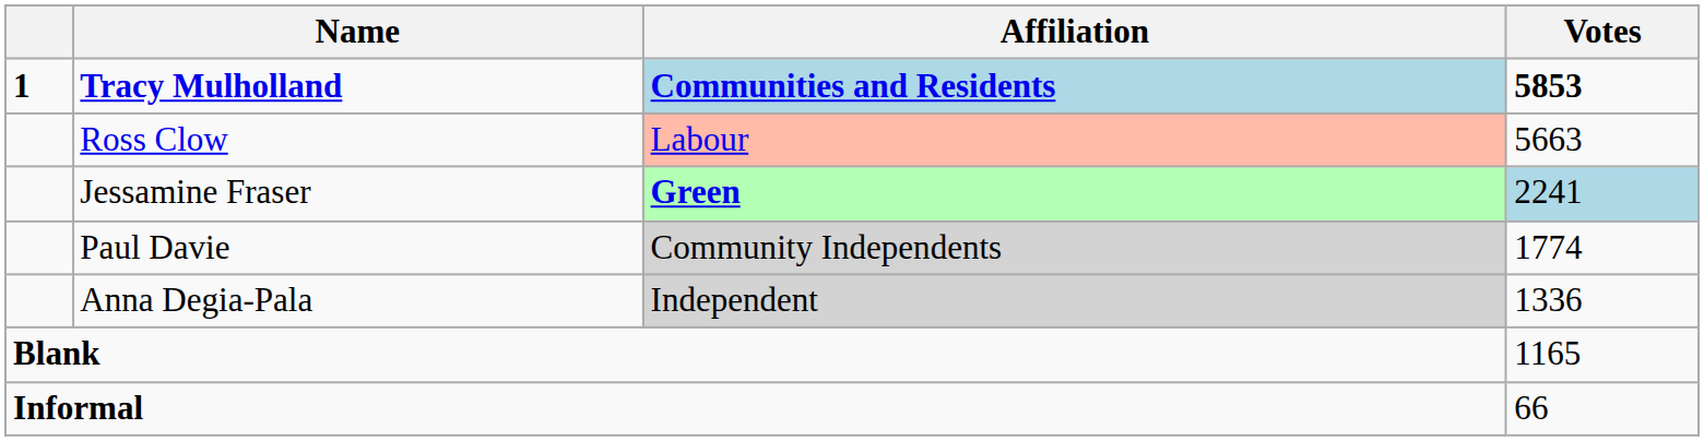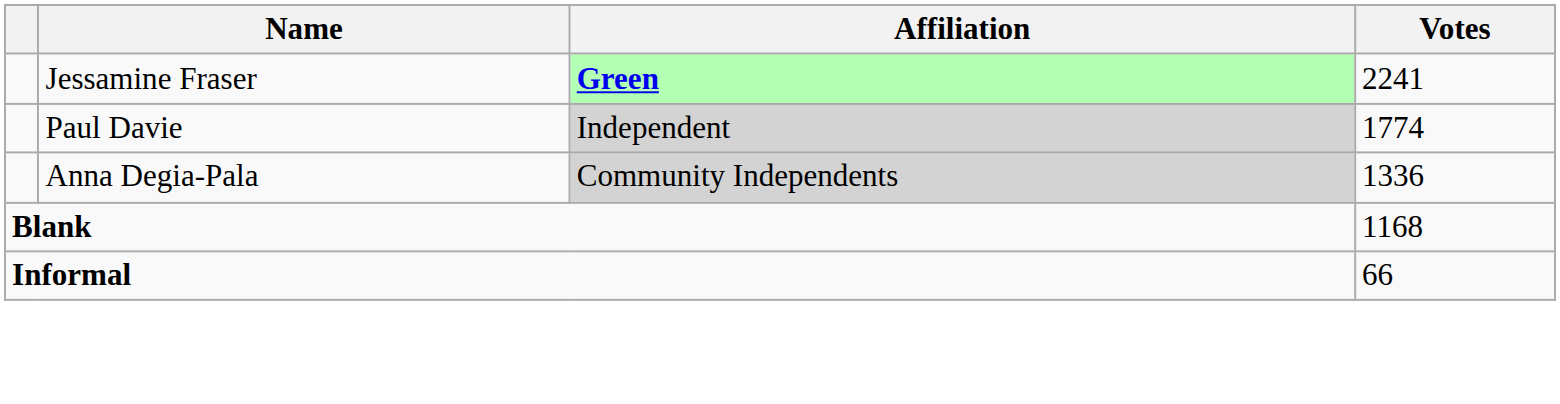 <table class="wikitable sortable" style="width:50em">
 <tr>
 <th></th>
 <th>Name</th>
 <th>Affiliation</th>
 <th>Votes</th>
 </tr>
 <tr>
-<td><strong>1</strong></td>
-<td><strong><a href='#'>Tracy Mulholland</a></strong></td>
-<td bgcolor="lightblue"><strong><a href='#'>Communities and Residents</a></strong></td>
-<td><strong>5853</strong></td>
-</tr>
-<tr>
-<td></td>
-<td><a href='#'>Ross Clow</a></td>
-<td bgcolor=FFBAA8><a href='#'>Labour</a></td>
-<td>5663</td>
-</tr>
-<tr>
 <td></td>
 <td>Jessamine Fraser</td>
 <td bgcolor=B3FFB3><strong><a href='#'>Green</a></strong></td>
-<td style="background: lightblue;">2241</td>
+<td>2241</td>
 </tr>
 <tr>
 <td></td>
 <td>Paul Davie</td>
-<td bgcolor="lightgrey">Community Independents</td>
+<td bgcolor="lightgrey">Independent</td>
 <td>1774</td>
 </tr>
 <tr>
 <td></td>
 <td>Anna Degia-Pala</td>
-<td bgcolor="lightgrey">Independent</td>
+<td bgcolor="lightgrey">Community Independents</td>
 <td>1336</td>
 </tr>
 <tr>
 <td colspan="3"><strong>Blank</strong></td>
-<td>1165</td>
+<td>1168</td>
 </tr>
 <tr>
 <td colspan="3"><strong>Informal</strong></td>
 <td>66</td>
 </tr>
 </table>
